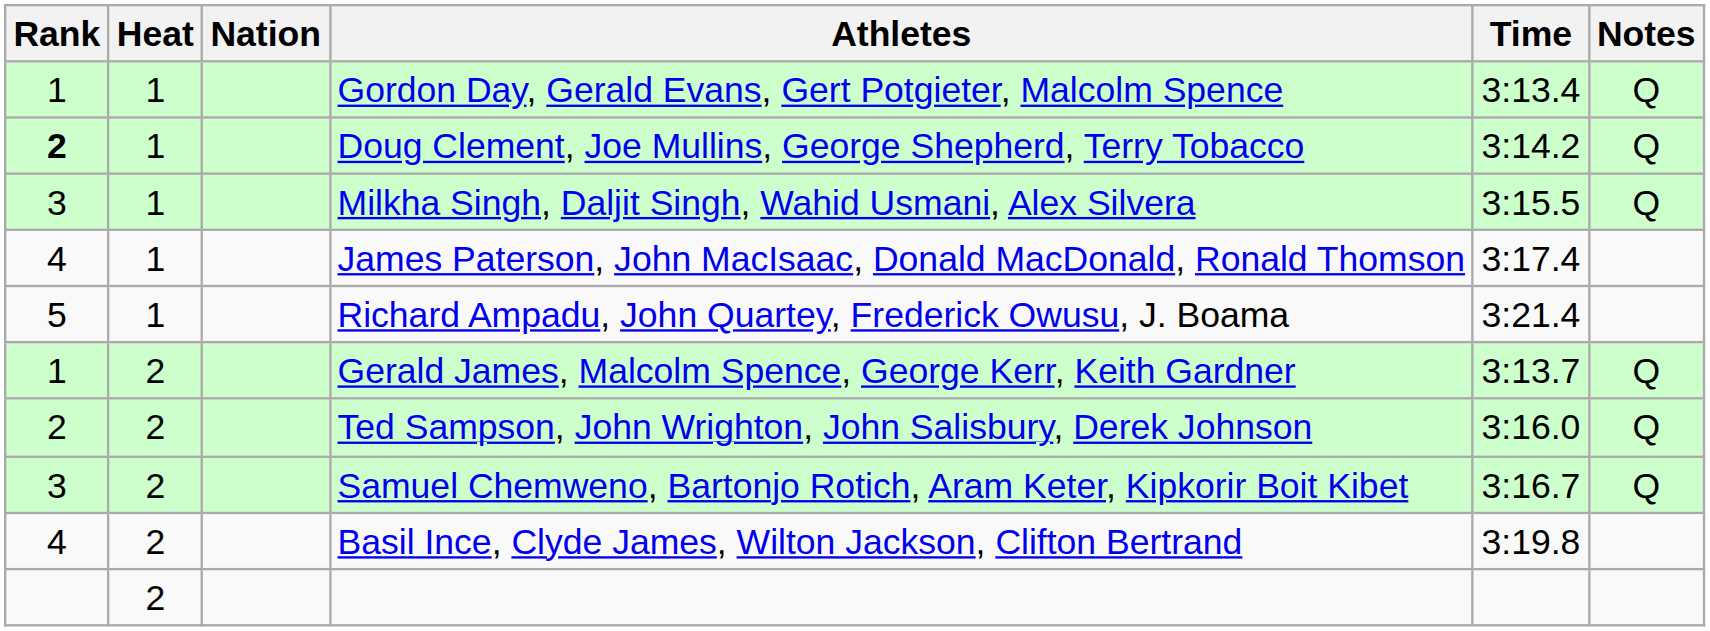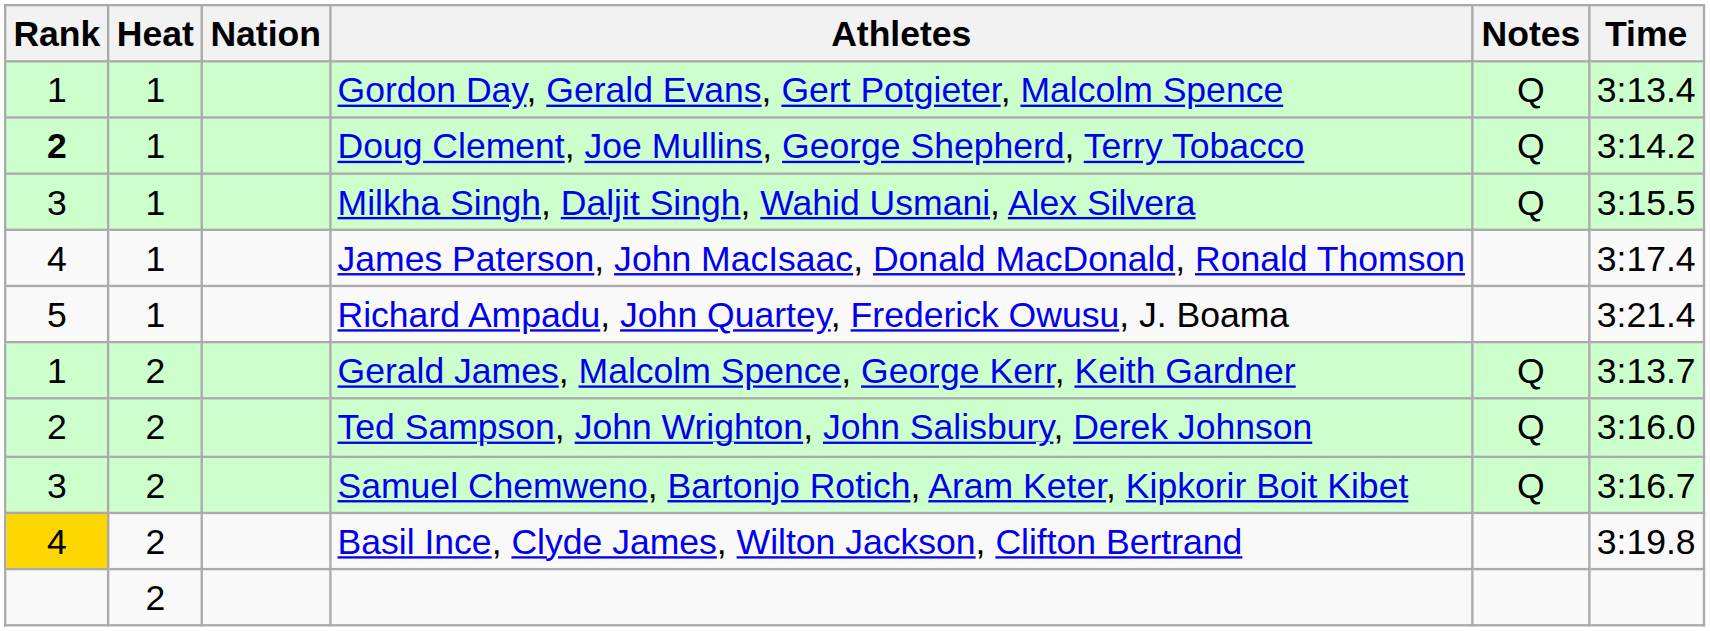 <table class="wikitable sortable" style="text-align:center;font-size:95%">
 <tr>
 <th>Rank</th>
 <th>Heat</th>
 <th>Nation</th>
 <th>Athletes</th>
+<th>Notes</th>
 <th>Time</th>
-<th>Notes</th>
 </tr>
 <tr bgcolor=ccffcc>
 <td>1</td>
 <td>1</td>
 <td align=left></td>
 <td align=left><a href='#'>Gordon Day</a>, <a href='#'>Gerald Evans</a>, <a href='#'>Gert Potgieter</a>, <a href='#'>Malcolm Spence</a></td>
+<td>Q</td>
 <td>3:13.4</td>
-<td>Q</td>
 </tr>
 <tr bgcolor=ccffcc>
 <td><strong>2</strong></td>
 <td>1</td>
 <td align=left></td>
 <td align=left><a href='#'>Doug Clement</a>, <a href='#'>Joe Mullins</a>, <a href='#'>George Shepherd</a>, <a href='#'>Terry Tobacco</a></td>
+<td>Q</td>
 <td>3:14.2</td>
-<td>Q</td>
 </tr>
 <tr bgcolor=ccffcc>
 <td>3</td>
 <td>1</td>
 <td align=left></td>
 <td align=left><a href='#'>Milkha Singh</a>, <a href='#'>Daljit Singh</a>, <a href='#'>Wahid Usmani</a>, <a href='#'>Alex Silvera</a></td>
+<td>Q</td>
 <td>3:15.5</td>
-<td>Q</td>
 </tr>
 <tr>
 <td>4</td>
 <td>1</td>
 <td align=left></td>
 <td align=left><a href='#'>James Paterson</a>, <a href='#'>John MacIsaac</a>, <a href='#'>Donald MacDonald</a>, <a href='#'>Ronald Thomson</a></td>
+<td></td>
 <td>3:17.4</td>
-<td></td>
 </tr>
 <tr>
 <td>5</td>
 <td>1</td>
 <td align=left></td>
 <td align=left><a href='#'>Richard Ampadu</a>, <a href='#'>John Quartey</a>, <a href='#'>Frederick Owusu</a>, J. Boama</td>
+<td></td>
 <td>3:21.4</td>
-<td></td>
 </tr>
 <tr bgcolor=ccffcc>
 <td>1</td>
 <td>2</td>
 <td align=left></td>
 <td align=left><a href='#'>Gerald James</a>, <a href='#'>Malcolm Spence</a>, <a href='#'>George Kerr</a>, <a href='#'>Keith Gardner</a></td>
+<td>Q</td>
 <td>3:13.7</td>
-<td>Q</td>
 </tr>
 <tr bgcolor=ccffcc>
 <td>2</td>
 <td>2</td>
 <td align=left></td>
 <td align=left><a href='#'>Ted Sampson</a>, <a href='#'>John Wrighton</a>, <a href='#'>John Salisbury</a>, <a href='#'>Derek Johnson</a></td>
+<td>Q</td>
 <td>3:16.0</td>
-<td>Q</td>
 </tr>
 <tr bgcolor=ccffcc>
 <td>3</td>
 <td>2</td>
 <td align=left></td>
 <td align=left><a href='#'>Samuel Chemweno</a>, <a href='#'>Bartonjo Rotich</a>, <a href='#'>Aram Keter</a>, <a href='#'>Kipkorir Boit Kibet</a></td>
+<td>Q</td>
 <td>3:16.7</td>
-<td>Q</td>
 </tr>
 <tr>
-<td>4</td>
+<td style="background: gold;">4</td>
 <td>2</td>
 <td align=left></td>
 <td align=left><a href='#'>Basil Ince</a>, <a href='#'>Clyde James</a>, <a href='#'>Wilton Jackson</a>, <a href='#'>Clifton Bertrand</a></td>
+<td></td>
 <td>3:19.8</td>
-<td></td>
 </tr>
 <tr>
 <td></td>
 <td>2</td>
 <td align=left></td>
 <td align=left></td>
 <td></td>
 <td></td>
 </tr>
 </table>
